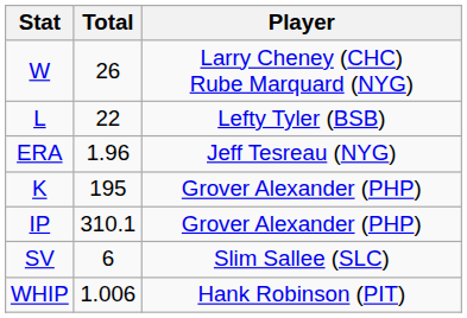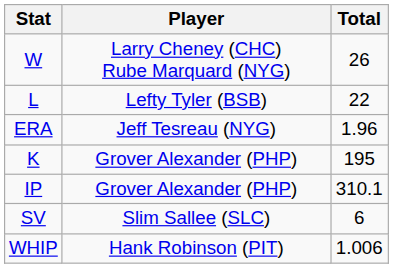 <table class="wikitable" style="text-align:center;">
 <tr>
 <th style="width:15%;">Stat</th>
+<th>Player</th>
 <th style="width:15%;">Total</th>
-<th>Player</th>
 </tr>
 <tr>
 <td><a href='#'>W</a></td>
+<td><a href='#'>Larry Cheney</a> (<a href='#'>CHC</a>)<br><a href='#'>Rube Marquard</a> (<a href='#'>NYG</a>)</td>
 <td>26</td>
-<td><a href='#'>Larry Cheney</a> (<a href='#'>CHC</a>)<br><a href='#'>Rube Marquard</a> (<a href='#'>NYG</a>)</td>
 </tr>
 <tr>
 <td><a href='#'>L</a></td>
+<td><a href='#'>Lefty Tyler</a> (<a href='#'>BSB</a>)</td>
 <td>22</td>
-<td><a href='#'>Lefty Tyler</a> (<a href='#'>BSB</a>)</td>
 </tr>
 <tr>
 <td><a href='#'>ERA</a></td>
+<td><a href='#'>Jeff Tesreau</a> (<a href='#'>NYG</a>)</td>
 <td>1.96</td>
-<td><a href='#'>Jeff Tesreau</a> (<a href='#'>NYG</a>)</td>
 </tr>
 <tr>
 <td><a href='#'>K</a></td>
+<td><a href='#'>Grover Alexander</a> (<a href='#'>PHP</a>)</td>
 <td>195</td>
-<td><a href='#'>Grover Alexander</a> (<a href='#'>PHP</a>)</td>
 </tr>
 <tr>
 <td><a href='#'>IP</a></td>
+<td><a href='#'>Grover Alexander</a> (<a href='#'>PHP</a>)</td>
 <td>310.1</td>
-<td><a href='#'>Grover Alexander</a> (<a href='#'>PHP</a>)</td>
 </tr>
 <tr>
 <td><a href='#'>SV</a></td>
+<td><a href='#'>Slim Sallee</a> (<a href='#'>SLC</a>)</td>
 <td>6</td>
-<td><a href='#'>Slim Sallee</a> (<a href='#'>SLC</a>)</td>
 </tr>
 <tr>
 <td><a href='#'>WHIP</a></td>
+<td><a href='#'>Hank Robinson</a> (<a href='#'>PIT</a>)</td>
 <td>1.006</td>
-<td><a href='#'>Hank Robinson</a> (<a href='#'>PIT</a>)</td>
 </tr>
 </table>
